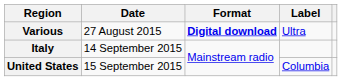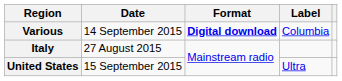 <table class="wikitable plainrowheaders">
 <tr>
 <th>Region</th>
 <th>Date</th>
 <th>Format</th>
 <th>Label</th>
 <th></th>
 </tr>
 <tr>
 <th scope="row">Various</th>
-<td>27 August 2015</td>
+<td>14 September 2015</td>
 <td><strong><a href='#'>Digital download</a></strong></td>
-<td><a href='#'>Ultra</a></td>
+<td><a href='#'>Columbia</a></td>
 </tr>
 <tr>
 <th scope="row">Italy</th>
-<td>14 September 2015</td>
+<td>27 August 2015</td>
 <td rowspan="2"><a href='#'>Mainstream radio</a></td>
 <td></td>
 <td></td>
 </tr>
 <tr>
 <th scope="row">United States</th>
 <td>15 September 2015</td>
-<td><a href='#'>Columbia</a></td>
+<td><a href='#'>Ultra</a></td>
 <td></td>
 </tr>
 </table>
